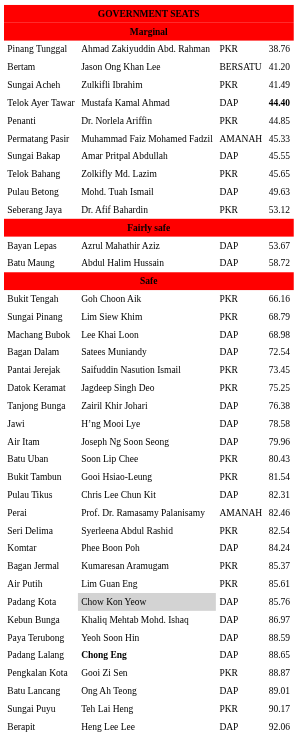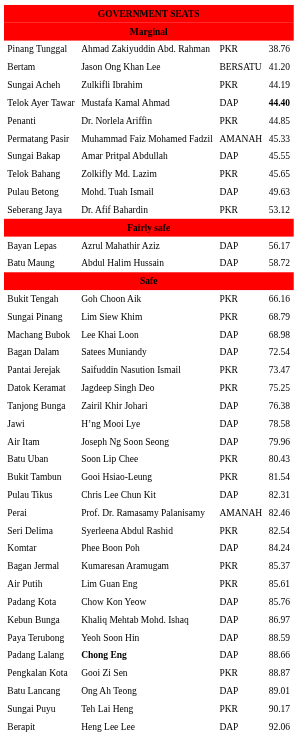 <table class="toccolours" cellpadding="5" cellspacing="0" style="float:left; margin-right:.5em; margin-top:.4em; font-size:90%;">
 <tr>
 <td colspan="4"  style="text-align:center; background:red;"><span><strong>GOVERNMENT SEATS</strong></span></td>
 </tr>
 <tr>
 <td colspan="4"  style="text-align:center; background:red;"><span><strong>Marginal</strong></span></td>
 </tr>
 <tr>
 <td>Pinang Tunggal</td>
 <td>Ahmad Zakiyuddin Abd. Rahman</td>
 <td>PKR</td>
 <td style="text-align:center;">38.76</td>
 </tr>
 <tr>
 <td>Bertam</td>
 <td>Jason Ong Khan Lee</td>
 <td>BERSATU</td>
 <td style="text-align:center;">41.20</td>
 </tr>
 <tr>
 <td>Sungai Acheh</td>
 <td>Zulkifli Ibrahim</td>
 <td>PKR</td>
-<td style="text-align:center;">41.49</td>
+<td style="text-align:center;">44.19</td>
 </tr>
 <tr>
 <td>Telok Ayer Tawar</td>
 <td>Mustafa Kamal Ahmad</td>
 <td>DAP</td>
 <td style="text-align:center;"><strong>44.40</strong></td>
 </tr>
 <tr>
 <td>Penanti</td>
 <td>Dr. Norlela Ariffin</td>
 <td>PKR</td>
 <td style="text-align:center;">44.85</td>
 </tr>
 <tr>
 <td>Permatang Pasir</td>
 <td>Muhammad Faiz Mohamed Fadzil</td>
 <td>AMANAH</td>
 <td style="text-align:center;">45.33</td>
 </tr>
 <tr>
 <td>Sungai Bakap</td>
 <td>Amar Pritpal Abdullah</td>
 <td>DAP</td>
 <td style="text-align:center;">45.55</td>
 </tr>
 <tr>
 <td>Telok Bahang</td>
 <td>Zolkifly Md. Lazim</td>
 <td>PKR</td>
 <td style="text-align:center;">45.65</td>
 </tr>
 <tr>
 <td>Pulau Betong</td>
 <td>Mohd. Tuah Ismail</td>
 <td>DAP</td>
 <td style="text-align:center;">49.63</td>
 </tr>
 <tr>
 <td>Seberang Jaya</td>
 <td>Dr. Afif Bahardin</td>
 <td>PKR</td>
 <td style="text-align:center;">53.12</td>
 </tr>
 <tr>
 <td colspan="4"  style="text-align:center; background:red;"><span><strong>Fairly safe</strong></span></td>
 </tr>
 <tr>
 <td>Bayan Lepas</td>
 <td>Azrul Mahathir Aziz</td>
 <td>DAP</td>
-<td style="text-align:center;">53.67</td>
+<td style="text-align:center;">56.17</td>
 </tr>
 <tr>
 <td>Batu Maung</td>
 <td>Abdul Halim Hussain</td>
 <td>DAP</td>
 <td style="text-align:center;">58.72</td>
 </tr>
 <tr>
 <td colspan="4"  style="text-align:center; background:red;"><span><strong>Safe</strong></span></td>
 </tr>
 <tr>
 <td>Bukit Tengah</td>
 <td>Goh Choon Aik</td>
 <td>PKR</td>
 <td style="text-align:center;">66.16</td>
 </tr>
 <tr>
 <td>Sungai Pinang</td>
 <td>Lim Siew Khim</td>
 <td>PKR</td>
 <td style="text-align:center;">68.79</td>
 </tr>
 <tr>
 <td>Machang Bubok</td>
 <td>Lee Khai Loon</td>
 <td>DAP</td>
 <td style="text-align:center;">68.98</td>
 </tr>
 <tr>
 <td>Bagan Dalam</td>
 <td>Satees Muniandy</td>
 <td>DAP</td>
 <td style="text-align:center;">72.54</td>
 </tr>
 <tr>
 <td>Pantai Jerejak</td>
 <td>Saifuddin Nasution Ismail</td>
 <td>PKR</td>
-<td style="text-align:center;">73.45</td>
+<td style="text-align:center;">73.47</td>
 </tr>
 <tr>
 <td>Datok Keramat</td>
 <td>Jagdeep Singh Deo</td>
 <td>PKR</td>
 <td style="text-align:center;">75.25</td>
 </tr>
 <tr>
 <td>Tanjong Bunga</td>
 <td>Zairil Khir Johari</td>
 <td>DAP</td>
 <td style="text-align:center;">76.38</td>
 </tr>
 <tr>
 <td>Jawi</td>
 <td>H’ng Mooi Lye</td>
 <td>DAP</td>
 <td style="text-align:center;">78.58</td>
 </tr>
 <tr>
 <td>Air Itam</td>
 <td>Joseph Ng Soon Seong</td>
 <td>DAP</td>
 <td style="text-align:center;">79.96</td>
 </tr>
 <tr>
 <td>Batu Uban</td>
 <td>Soon Lip Chee</td>
 <td>PKR</td>
 <td style="text-align:center;">80.43</td>
 </tr>
 <tr>
 <td>Bukit Tambun</td>
 <td>Gooi Hsiao-Leung</td>
 <td>PKR</td>
 <td style="text-align:center;">81.54</td>
 </tr>
 <tr>
 <td>Pulau Tikus</td>
 <td>Chris Lee Chun Kit</td>
 <td>DAP</td>
 <td style="text-align:center;">82.31</td>
 </tr>
 <tr>
 <td>Perai</td>
 <td>Prof. Dr. Ramasamy Palanisamy</td>
 <td>AMANAH</td>
 <td style="text-align:center;">82.46</td>
 </tr>
 <tr>
 <td>Seri Delima</td>
 <td>Syerleena Abdul Rashid</td>
 <td>PKR</td>
 <td style="text-align:center;">82.54</td>
 </tr>
 <tr>
 <td>Komtar</td>
 <td>Phee Boon Poh</td>
 <td>DAP</td>
 <td style="text-align:center;">84.24</td>
 </tr>
 <tr>
 <td>Bagan Jermal</td>
 <td>Kumaresan Aramugam</td>
 <td>PKR</td>
 <td style="text-align:center;">85.37</td>
 </tr>
 <tr>
 <td>Air Putih</td>
 <td>Lim Guan Eng</td>
 <td>PKR</td>
 <td style="text-align:center;">85.61</td>
 </tr>
 <tr>
 <td>Padang Kota</td>
-<td style="background: lightgrey;">Chow Kon Yeow</td>
+<td>Chow Kon Yeow</td>
 <td>DAP</td>
 <td style="text-align:center;">85.76</td>
 </tr>
 <tr>
 <td>Kebun Bunga</td>
 <td>Khaliq Mehtab Mohd. Ishaq</td>
 <td>DAP</td>
 <td style="text-align:center;">86.97</td>
 </tr>
 <tr>
 <td>Paya Terubong</td>
 <td>Yeoh Soon Hin</td>
 <td>DAP</td>
 <td style="text-align:center;">88.59</td>
 </tr>
 <tr>
 <td>Padang Lalang</td>
 <td><strong>Chong Eng</strong></td>
 <td>DAP</td>
-<td style="text-align:center;">88.65</td>
+<td style="text-align:center;">88.66</td>
 </tr>
 <tr>
 <td>Pengkalan Kota</td>
 <td>Gooi Zi Sen</td>
 <td>PKR</td>
 <td style="text-align:center;">88.87</td>
 </tr>
 <tr>
 <td>Batu Lancang</td>
 <td>Ong Ah Teong</td>
 <td>DAP</td>
 <td style="text-align:center;">89.01</td>
 </tr>
 <tr>
 <td>Sungai Puyu</td>
 <td>Teh Lai Heng</td>
 <td>PKR</td>
 <td style="text-align:center;">90.17</td>
 </tr>
 <tr>
 <td>Berapit</td>
 <td>Heng Lee Lee</td>
 <td>DAP</td>
 <td style="text-align:center;">92.06</td>
 </tr>
 </table>
